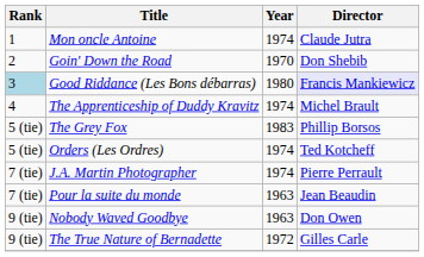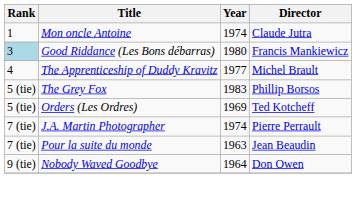 <table class="sortable wikitable">
 <tr>
 <th>Rank</th>
 <th>Title</th>
 <th>Year</th>
 <th>Director</th>
 </tr>
 <tr>
 <td>1</td>
 <td><em><a href='#'>Mon oncle Antoine</a></em></td>
 <td>1974</td>
 <td><a href='#'>Claude Jutra</a></td>
 </tr>
 <tr>
-<td>2</td>
-<td><em><a href='#'>Goin' Down the Road</a></em></td>
-<td>1970</td>
-<td><a href='#'>Don Shebib</a></td>
-</tr>
-<tr>
 <td style="background: lightblue;">3</td>
 <td><em><a href='#'>Good Riddance</a> (Les Bons débarras)</em></td>
 <td>1980</td>
-<td style="background: lavender;"><a href='#'>Francis Mankiewicz</a></td>
+<td><a href='#'>Francis Mankiewicz</a></td>
 </tr>
 <tr>
 <td>4</td>
 <td><em><a href='#'>The Apprenticeship of Duddy Kravitz</a></em></td>
-<td>1974</td>
+<td>1977</td>
 <td><a href='#'>Michel Brault</a></td>
 </tr>
 <tr>
 <td>5 (tie)</td>
 <td><em><a href='#'>The Grey Fox</a></em></td>
 <td>1983</td>
 <td><a href='#'>Phillip Borsos</a></td>
 </tr>
 <tr>
 <td>5 (tie)</td>
 <td><em><a href='#'>Orders</a> (Les Ordres)</em></td>
-<td>1974</td>
+<td>1969</td>
 <td><a href='#'>Ted Kotcheff</a></td>
 </tr>
 <tr>
 <td>7 (tie)</td>
 <td><em><a href='#'>J.A. Martin Photographer</a></em></td>
 <td>1974</td>
 <td><a href='#'>Pierre Perrault</a></td>
 </tr>
 <tr>
 <td>7 (tie)</td>
 <td><em><a href='#'>Pour la suite du monde</a></em></td>
 <td>1963</td>
 <td><a href='#'>Jean Beaudin</a></td>
 </tr>
 <tr>
 <td>9 (tie)</td>
 <td><em><a href='#'>Nobody Waved Goodbye</a></em></td>
-<td>1963</td>
+<td>1964</td>
 <td><a href='#'>Don Owen</a></td>
-</tr>
-<tr>
-<td>9 (tie)</td>
-<td><em><a href='#'>The True Nature of Bernadette</a></em></td>
-<td>1972</td>
-<td><a href='#'>Gilles Carle</a></td>
 </tr>
 <tr>
 </tr>
 </table>
